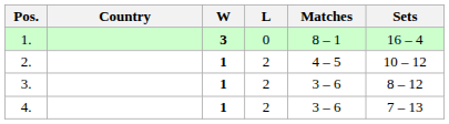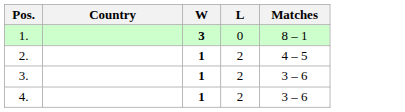 <table class="wikitable" style="text-align:center;">
 <tr>
 <th width=40>Pos.</th>
 <th width=165>Country</th>
 <th width=40>W</th>
 <th width=40>L</th>
 <th width=80>Matches</th>
-<th width=80>Sets</th>
 </tr>
 <tr style="background:#ccffcc;">
 <td>1.</td>
 <td style="text-align:left;"></td>
 <td><strong>3</strong></td>
 <td>0</td>
 <td>8 – 1</td>
-<td>16 – 4</td>
 </tr>
 <tr style="background:#ffffff;">
 <td>2.</td>
 <td style="text-align:left;"></td>
 <td><strong>1</strong></td>
 <td>2</td>
 <td>4 – 5</td>
-<td>10 – 12</td>
 </tr>
 <tr style="background:#ffffff;">
 <td>3.</td>
 <td style="text-align:left;"></td>
 <td><strong>1</strong></td>
 <td>2</td>
 <td>3 – 6</td>
-<td>8 – 12</td>
 </tr>
 <tr style="background:#ffffff;">
 <td>4.</td>
 <td style="text-align:left;"></td>
 <td><strong>1</strong></td>
 <td>2</td>
 <td>3 – 6</td>
-<td>7 – 13</td>
 </tr>
 </table>
